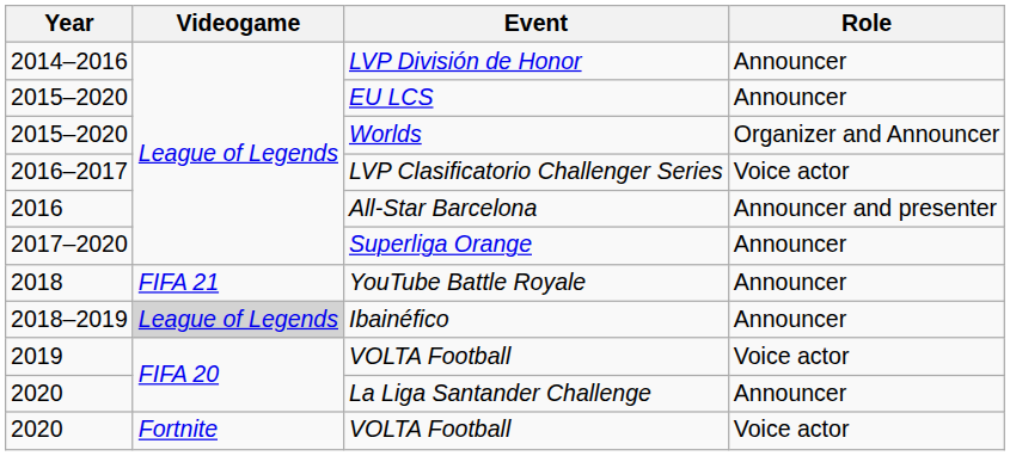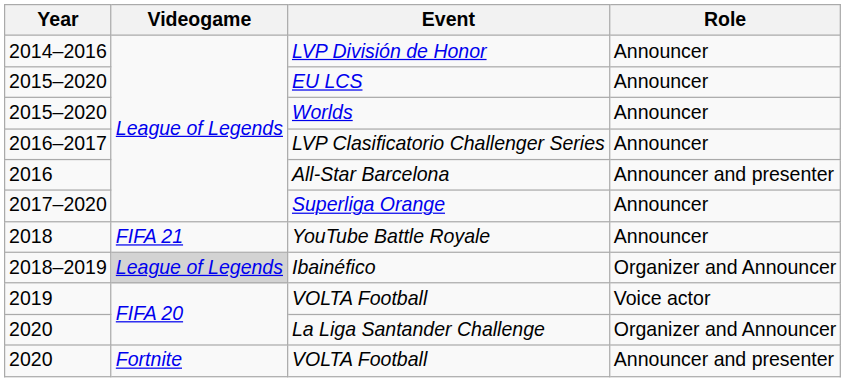 <table class="wikitable">
 <tr>
 <th>Year</th>
 <th>Videogame</th>
 <th>Event</th>
 <th>Role</th>
 </tr>
 <tr>
 <td>2014–2016</td>
 <td rowspan=6><em><a href='#'>League of Legends</a></em></td>
 <td><em><a href='#'>LVP División de Honor</a></em></td>
 <td>Announcer</td>
 </tr>
 <tr>
 <td>2015–2020</td>
 <td><em><a href='#'>EU LCS</a></em></td>
 <td>Announcer</td>
 </tr>
 <tr>
 <td>2015–2020</td>
 <td><em><a href='#'>Worlds</a></em></td>
-<td>Organizer and Announcer</td>
+<td>Announcer</td>
 </tr>
 <tr>
 <td>2016–2017</td>
 <td><em>LVP Clasificatorio Challenger Series</em></td>
-<td>Voice actor</td>
+<td>Announcer</td>
 </tr>
 <tr>
 <td>2016</td>
 <td><em>All-Star Barcelona</em></td>
 <td>Announcer and presenter</td>
 </tr>
 <tr>
 <td>2017–2020</td>
 <td><em><a href='#'>Superliga Orange</a></em></td>
 <td>Announcer</td>
 </tr>
 <tr>
 <td>2018</td>
 <td><em><a href='#'>FIFA 21</a></em></td>
 <td><em>YouTube Battle Royale</em></td>
 <td>Announcer</td>
 </tr>
 <tr>
 <td>2018–2019</td>
 <td style="background: lightgrey;"><em><a href='#'>League of Legends</a></em></td>
 <td><em>Ibainéfico</em></td>
-<td>Announcer</td>
+<td>Organizer and Announcer</td>
 </tr>
 <tr>
 <td>2019</td>
 <td rowspan=2><em><a href='#'>FIFA 20</a></em></td>
 <td><em>VOLTA Football</em></td>
 <td>Voice actor</td>
 </tr>
 <tr>
 <td>2020</td>
 <td><em>La Liga Santander Challenge</em></td>
-<td>Announcer</td>
+<td>Organizer and Announcer</td>
 </tr>
 <tr>
 <td>2020</td>
 <td><em><a href='#'>Fortnite</a></em></td>
 <td><em>VOLTA Football</em></td>
-<td>Voice actor</td>
+<td>Announcer and presenter</td>
 </tr>
 </table>
